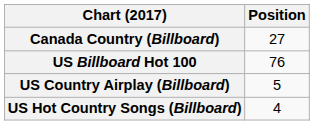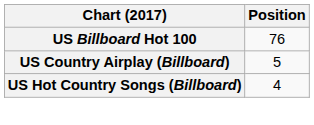 <table class="wikitable sortable plainrowheaders" style="text-align:center">
 <tr>
 <th scope="col">Chart (2017)</th>
 <th scope="col">Position</th>
-</tr>
-<tr>
-<th scope="row">Canada Country (<em>Billboard</em>)</th>
-<td>27</td>
 </tr>
 <tr>
 <th scope="row">US <em>Billboard</em> Hot 100</th>
 <td>76</td>
 </tr>
 <tr>
 <th scope="row">US Country Airplay (<em>Billboard</em>)</th>
 <td>5</td>
 </tr>
 <tr>
 <th scope="row">US Hot Country Songs (<em>Billboard</em>)</th>
 <td>4</td>
 </tr>
 </table>
